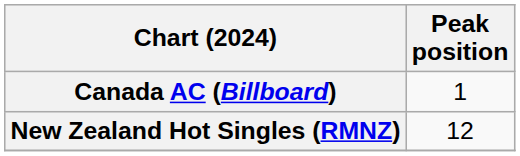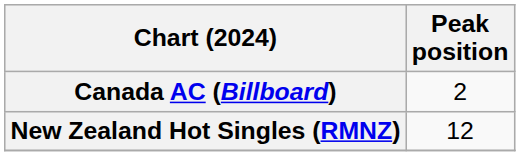 <table class="wikitable sortable plainrowheaders" style="text-align:center">
 <tr>
 <th scope="col">Chart (2024)</th>
 <th scope="col">Peak<br>position</th>
 </tr>
 <tr>
 <th scope="row">Canada <a href='#'>AC</a> (<em><a href='#'>Billboard</a></em>)</th>
-<td>1</td>
+<td>2</td>
 </tr>
 <tr>
 <th scope="row">New Zealand Hot Singles (<a href='#'>RMNZ</a>)</th>
 <td>12</td>
 </tr>
 <tr>
 </tr>
 </table>
